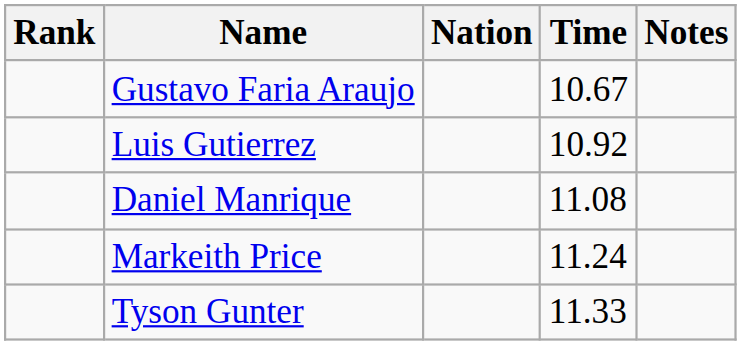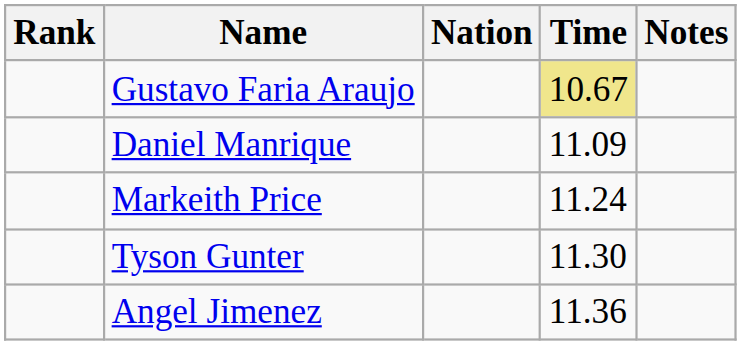 <table class="wikitable sortable">
 <tr>
 <th>Rank</th>
 <th>Name</th>
 <th>Nation</th>
 <th>Time</th>
 <th>Notes</th>
 </tr>
 <tr>
 <td></td>
 <td><a href='#'>Gustavo Faria Araujo</a></td>
 <td></td>
-<td>10.67</td>
-<td></td>
-</tr>
-<tr>
-<td></td>
-<td><a href='#'>Luis Gutierrez</a></td>
-<td></td>
-<td>10.92</td>
+<td style="background: khaki;">10.67</td>
 <td></td>
 </tr>
 <tr>
 <td></td>
 <td><a href='#'>Daniel Manrique</a></td>
 <td></td>
-<td>11.08</td>
+<td>11.09</td>
 <td></td>
 </tr>
 <tr>
 <td></td>
 <td><a href='#'>Markeith Price</a></td>
 <td></td>
 <td>11.24</td>
 <td></td>
 </tr>
 <tr>
 <td></td>
 <td><a href='#'>Tyson Gunter</a></td>
 <td></td>
-<td>11.33</td>
+<td>11.30</td>
+<td></td>
+</tr>
+<tr>
+<td></td>
+<td><a href='#'>Angel Jimenez</a></td>
+<td></td>
+<td>11.36</td>
 <td></td>
 </tr>
 </table>
